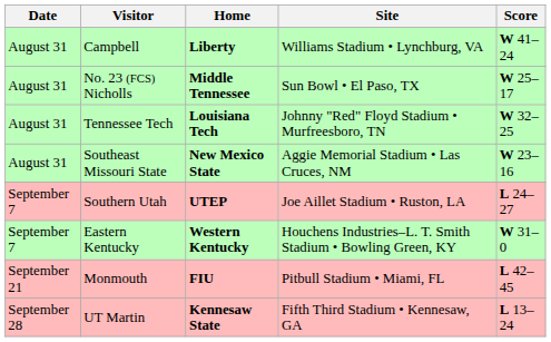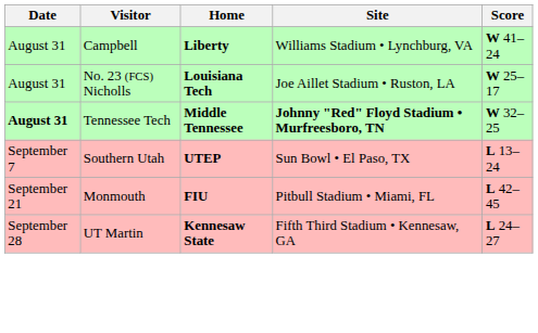 <table class="wikitable">
 <tr>
 <th>Date</th>
 <th>Visitor</th>
 <th>Home</th>
 <th>Site</th>
 <th>Score</th>
 </tr>
 <tr style="background:#bfb;">
 <td>August 31</td>
 <td>Campbell</td>
 <td><strong>Liberty</strong></td>
 <td>Williams Stadium • Lynchburg, VA</td>
 <td><strong>W</strong> 41–24</td>
 </tr>
 <tr style="background:#bfb;">
 <td>August 31</td>
 <td>No. 23 <small>(FCS)</small> Nicholls</td>
-<td><strong>Middle Tennessee</strong></td>
-<td>Sun Bowl • El Paso, TX</td>
+<td><strong>Louisiana Tech</strong></td>
+<td>Joe Aillet Stadium • Ruston, LA</td>
 <td><strong>W</strong> 25–17</td>
 </tr>
 <tr style="background:#bfb;">
-<td>August 31</td>
+<td><strong>August 31</strong></td>
 <td>Tennessee Tech</td>
-<td><strong>Louisiana Tech</strong></td>
-<td>Johnny "Red" Floyd Stadium • Murfreesboro, TN</td>
+<td><strong>Middle Tennessee</strong></td>
+<td><strong>Johnny "Red" Floyd Stadium • Murfreesboro, TN</strong></td>
 <td><strong>W</strong> 32–25</td>
-</tr>
-<tr style="background:#bfb;">
-<td>August 31</td>
-<td>Southeast Missouri State</td>
-<td><strong>New Mexico State</strong></td>
-<td>Aggie Memorial Stadium • Las Cruces, NM</td>
-<td><strong>W</strong> 23–16</td>
 </tr>
 <tr style="background:#fbb;">
 <td>September 7</td>
 <td>Southern Utah</td>
 <td><strong>UTEP</strong></td>
-<td>Joe Aillet Stadium • Ruston, LA</td>
-<td><strong>L</strong> 24–27</td>
-</tr>
-<tr style="background:#bfb;">
-<td>September 7</td>
-<td>Eastern Kentucky</td>
-<td><strong>Western Kentucky</strong></td>
-<td>Houchens Industries–L. T. Smith Stadium • Bowling Green, KY</td>
-<td><strong>W</strong> 31–0</td>
+<td>Sun Bowl • El Paso, TX</td>
+<td><strong>L</strong> 13–24</td>
 </tr>
 <tr style="background:#fbb;">
 <td>September 21</td>
 <td>Monmouth</td>
 <td><strong>FIU</strong></td>
 <td>Pitbull Stadium • Miami, FL</td>
 <td><strong>L</strong> 42–45</td>
 </tr>
 <tr style="background:#fbb;">
 <td>September 28</td>
 <td>UT Martin</td>
 <td><strong>Kennesaw State</strong></td>
 <td>Fifth Third Stadium • Kennesaw, GA</td>
-<td><strong>L</strong> 13–24</td>
+<td><strong>L</strong> 24–27</td>
 </tr>
 </table>
